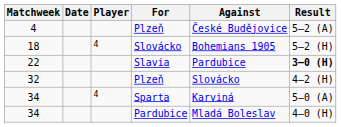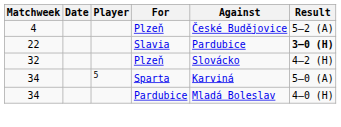 <table class="wikitable sortable">
 <tr>
 <th>Matchweek</th>
 <th>Date</th>
 <th>Player</th>
 <th>For</th>
 <th>Against</th>
 <th>Result</th>
 </tr>
 <tr>
 <td align="center">4</td>
 <td></td>
 <td> </td>
 <td><a href='#'>Plzeň</a></td>
 <td><a href='#'>České Budějovice</a></td>
 <td>5–2 (A)</td>
-</tr>
-<tr>
-<td align="center">18</td>
-<td></td>
-<td> <sup>4</sup></td>
-<td><a href='#'>Slovácko</a></td>
-<td><a href='#'>Bohemians 1905</a></td>
-<td>5–2 (H)</td>
 </tr>
 <tr>
 <td align="center">22</td>
 <td></td>
 <td> </td>
 <td><a href='#'>Slavia</a></td>
 <td><a href='#'>Pardubice</a></td>
 <td><strong>3–0 (H)</strong></td>
 </tr>
 <tr>
 <td align="center">32</td>
 <td></td>
 <td> </td>
 <td><a href='#'>Plzeň</a></td>
 <td><a href='#'>Slovácko</a></td>
 <td>4–2 (H)</td>
 </tr>
 <tr>
 <td align="center">34</td>
 <td></td>
-<td> <sup>4</sup></td>
+<td> <sup>5</sup></td>
 <td><a href='#'>Sparta</a></td>
 <td><a href='#'>Karviná</a></td>
 <td>5–0 (A)</td>
 </tr>
 <tr>
 <td align="center">34</td>
 <td></td>
 <td> </td>
 <td><a href='#'>Pardubice</a></td>
 <td><a href='#'>Mladá Boleslav</a></td>
 <td>4–0 (H)</td>
 </tr>
 </table>
